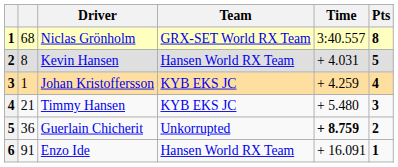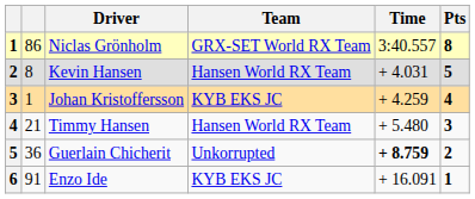 <table class="wikitable" style="font-size:95%">
 <tr>
 <th></th>
 <th></th>
 <th>Driver</th>
 <th>Team</th>
 <th>Time</th>
 <th>Pts</th>
 </tr>
 <tr>
 <th style="background:#ffffbf;">1</th>
-<td style="background:#ffffbf;">68</td>
+<td style="background:#ffffbf;">86</td>
 <td style="background:#ffffbf;"> <a href='#'>Niclas Grönholm</a></td>
 <td style="background:#ffffbf;"><a href='#'>GRX-SET World RX Team</a></td>
 <td style="background:#ffffbf;">3:40.557</td>
 <td style="background:#ffffbf;"><strong>8</strong></td>
 </tr>
 <tr>
 <th style="background:#dfdfdf;">2</th>
 <td style="background:#dfdfdf;">8</td>
 <td style="background:#dfdfdf;"> <a href='#'>Kevin Hansen</a></td>
 <td style="background:#dfdfdf;"><a href='#'>Hansen World RX Team</a></td>
 <td style="background:#dfdfdf;">+ 4.031</td>
 <td style="background:#dfdfdf;"><strong>5</strong></td>
 </tr>
 <tr>
 <th style="background:#ffdf9f;">3</th>
 <td style="background:#ffdf9f;">1</td>
 <td style="background:#ffdf9f;"> <a href='#'>Johan Kristoffersson</a></td>
 <td style="background:#ffdf9f;"><a href='#'>KYB EKS JC</a></td>
 <td style="background:#ffdf9f;">+ 4.259</td>
 <td style="background:#ffdf9f;"><strong>4</strong></td>
 </tr>
 <tr>
 <th>4</th>
 <td>21</td>
 <td> <a href='#'>Timmy Hansen</a></td>
-<td><a href='#'>KYB EKS JC</a></td>
+<td><a href='#'>Hansen World RX Team</a></td>
 <td>+ 5.480</td>
 <td><strong>3</strong></td>
 </tr>
 <tr>
 <th>5</th>
 <td>36</td>
 <td> <a href='#'>Guerlain Chicherit</a></td>
 <td><a href='#'>Unkorrupted</a></td>
 <td><strong>+ 8.759</strong></td>
 <td><strong>2</strong></td>
 </tr>
 <tr>
 <th>6</th>
 <td>91</td>
 <td> <a href='#'>Enzo Ide</a></td>
-<td><a href='#'>Hansen World RX Team</a></td>
+<td><a href='#'>KYB EKS JC</a></td>
 <td>+ 16.091</td>
 <td><strong>1</strong></td>
 </tr>
 </table>
